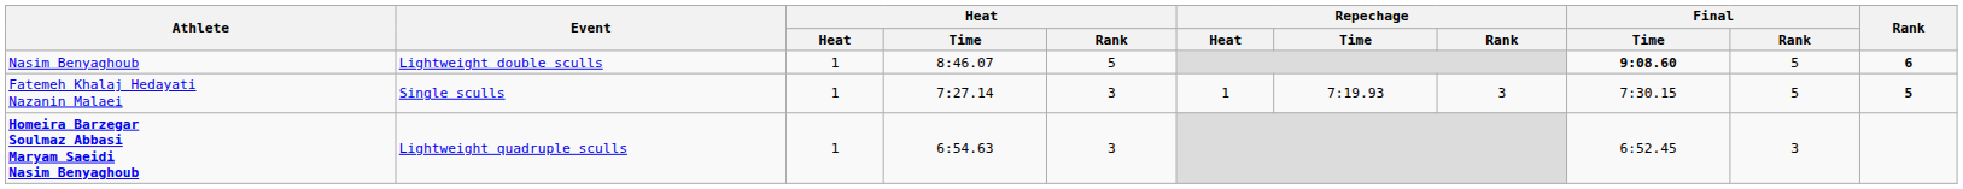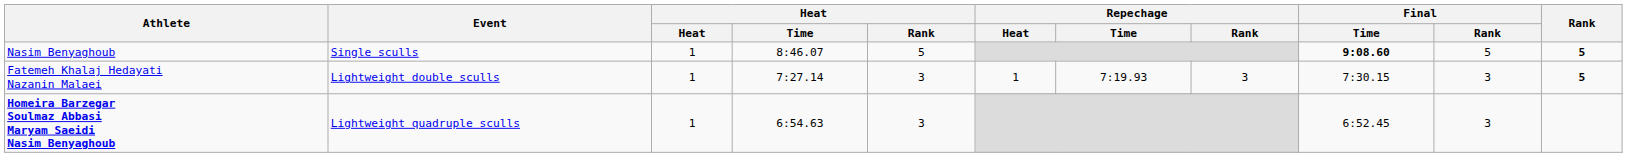 <table class="wikitable" width="85%" style="text-align:center; font-size:90%">
 <tr>
 <th rowspan="2" width="12%">Athlete</th>
 <th rowspan="2" width="12%">Event</th>
 <th colspan="3" width="12%">Heat</th>
 <th colspan="3" width="12%">Repechage</th>
 <th colspan="2" width="9%">Final</th>
 <th rowspan="2" width="3%">Rank</th>
 </tr>
 <tr>
 <th width="3%">Heat</th>
 <th width="5%">Time</th>
 <th>Rank</th>
 <th width="3%">Heat</th>
 <th width="5%">Time</th>
 <th>Rank</th>
 <th width="5%">Time</th>
 <th>Rank</th>
 </tr>
 <tr>
 <td align="left"><a href='#'>Nasim Benyaghoub</a></td>
-<td align="left"><a href='#'>Lightweight double sculls</a></td>
+<td align="left"><a href='#'>Single sculls</a></td>
 <td>1</td>
 <td>8:46.07</td>
 <td>5 <strong></strong></td>
 <td colspan=3 bgcolor=#DCDCDC></td>
 <td><strong>9:08.60</strong></td>
 <td>5</td>
-<td><strong>6</strong></td>
+<td><strong>5</strong></td>
 </tr>
 <tr>
 <td align="left"><a href='#'>Fatemeh Khalaj Hedayati</a><br><a href='#'>Nazanin Malaei</a></td>
-<td align="left"><a href='#'>Single sculls</a></td>
+<td align="left"><a href='#'>Lightweight double sculls</a></td>
 <td>1</td>
 <td>7:27.14</td>
 <td>3</td>
 <td>1</td>
 <td>7:19.93</td>
 <td>3 <strong></strong></td>
 <td>7:30.15</td>
-<td>5</td>
+<td>3</td>
 <td><strong>5</strong></td>
 </tr>
 <tr>
 <td align="left"><strong><a href='#'>Homeira Barzegar</a><br><a href='#'>Soulmaz Abbasi</a><br><a href='#'>Maryam Saeidi</a><br><a href='#'>Nasim Benyaghoub</a></strong></td>
 <td align="left"><a href='#'>Lightweight quadruple sculls</a></td>
 <td>1</td>
 <td>6:54.63</td>
 <td>3 <strong></strong></td>
 <td colspan=3 bgcolor=#DCDCDC></td>
 <td>6:52.45</td>
 <td>3</td>
 <td></td>
 </tr>
 </table>
